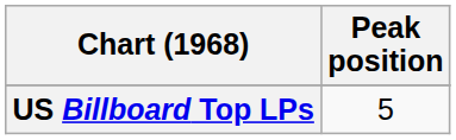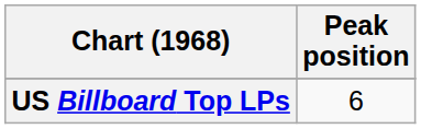 <table class="wikitable sortable plainrowheaders" style="text-align:center">
 <tr>
 <th scope="col">Chart (1968)</th>
 <th scope="col">Peak<br>position</th>
 </tr>
 <tr>
 </tr>
 <tr>
 <th scope="row">US <a href='#'><em>Billboard</em> Top LPs</a></th>
-<td>5</td>
+<td>6</td>
 </tr>
 </table>
